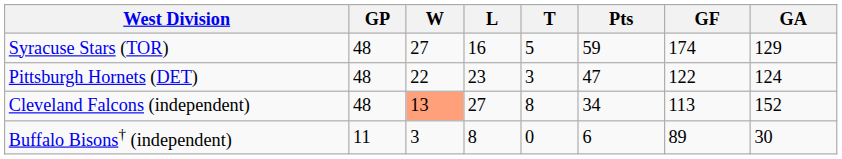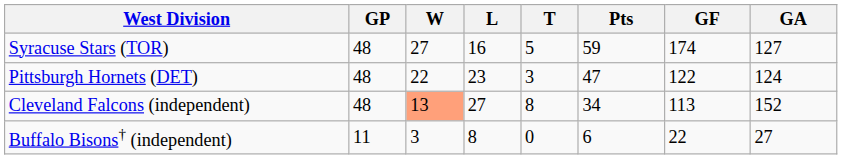 <table class="wikitable">
 <tr>
 <th width="30%"><a href='#'>West Division</a></th>
 <th width="5%">GP</th>
 <th width="5%">W</th>
 <th width="5%">L</th>
 <th width="5%">T</th>
 <th width="7.5%">Pts</th>
 <th width="7.5%">GF</th>
 <th width="7.5%">GA</th>
 </tr>
 <tr>
 <td><a href='#'>Syracuse Stars</a> (<a href='#'>TOR</a>)</td>
 <td>48</td>
 <td>27</td>
 <td>16</td>
 <td>5</td>
 <td>59</td>
 <td>174</td>
-<td>129</td>
+<td>127</td>
 </tr>
 <tr>
 <td><a href='#'>Pittsburgh Hornets</a> (<a href='#'>DET</a>)</td>
 <td>48</td>
 <td>22</td>
 <td>23</td>
 <td>3</td>
 <td>47</td>
 <td>122</td>
 <td>124</td>
 </tr>
 <tr>
 <td><a href='#'>Cleveland Falcons</a> (independent)</td>
 <td>48</td>
 <td style="background: lightsalmon;">13</td>
 <td>27</td>
 <td>8</td>
 <td>34</td>
 <td>113</td>
 <td>152</td>
 </tr>
 <tr>
 <td><a href='#'>Buffalo Bisons</a><sup>†</sup> (independent)</td>
 <td>11</td>
 <td>3</td>
 <td>8</td>
 <td>0</td>
 <td>6</td>
-<td>89</td>
-<td>30</td>
+<td>22</td>
+<td>27</td>
 </tr>
 </table>
